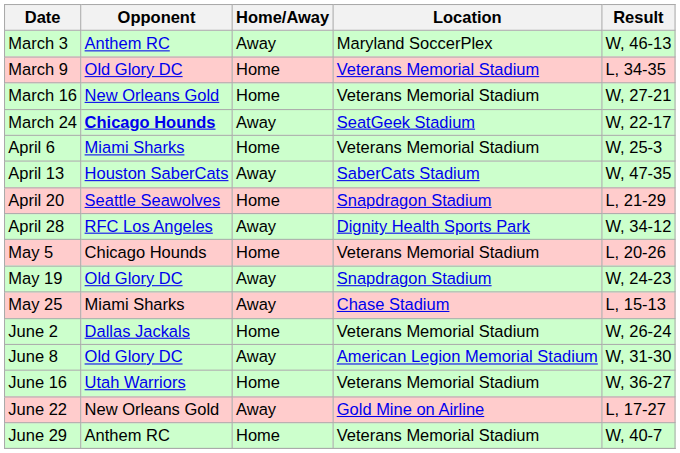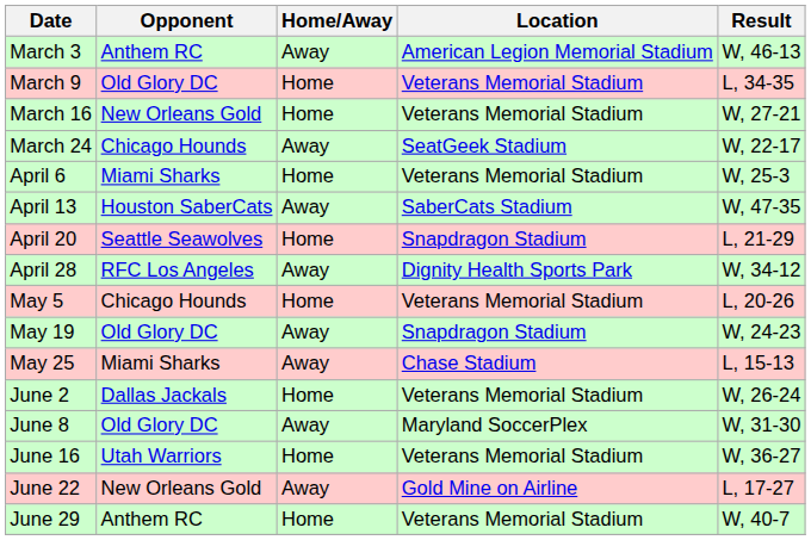 <table class="wikitable mw-collapsible">
 <tr>
 <th>Date</th>
 <th>Opponent</th>
 <th>Home/Away</th>
 <th>Location</th>
 <th>Result</th>
 </tr>
 <tr bgcolor="#CCFFCC">
 <td>March 3</td>
 <td><a href='#'>Anthem RC</a></td>
 <td>Away</td>
-<td>Maryland SoccerPlex</td>
+<td><a href='#'>American Legion Memorial Stadium</a></td>
 <td>W, 46-13</td>
 </tr>
 <tr bgcolor="#FFCCCC">
 <td>March 9</td>
 <td><a href='#'>Old Glory DC</a></td>
 <td>Home</td>
 <td><a href='#'>Veterans Memorial Stadium</a></td>
 <td>L, 34-35</td>
 </tr>
 <tr bgcolor="#CCFFCC">
 <td>March 16</td>
 <td><a href='#'>New Orleans Gold</a></td>
 <td>Home</td>
 <td>Veterans Memorial Stadium</td>
 <td>W, 27-21</td>
 </tr>
 <tr bgcolor="#CCFFCC">
 <td>March 24</td>
-<td><strong><a href='#'>Chicago Hounds</a></strong></td>
+<td><a href='#'>Chicago Hounds</a></td>
 <td>Away</td>
 <td><a href='#'>SeatGeek Stadium</a></td>
 <td>W, 22-17</td>
 </tr>
 <tr bgcolor="#CCFFCC">
 <td>April 6</td>
 <td><a href='#'>Miami Sharks</a></td>
 <td>Home</td>
 <td>Veterans Memorial Stadium</td>
 <td>W, 25-3</td>
 </tr>
 <tr bgcolor="#CCFFCC">
 <td>April 13</td>
 <td><a href='#'>Houston SaberCats</a></td>
 <td>Away</td>
 <td><a href='#'>SaberCats Stadium</a></td>
 <td>W, 47-35</td>
 </tr>
 <tr bgcolor="#FFCCCC">
 <td>April 20</td>
 <td><a href='#'>Seattle Seawolves</a></td>
 <td>Home</td>
 <td><a href='#'>Snapdragon Stadium</a></td>
 <td>L, 21-29</td>
 </tr>
 <tr bgcolor="#CCFFCC">
 <td>April 28</td>
 <td><a href='#'>RFC Los Angeles</a></td>
 <td>Away</td>
 <td><a href='#'>Dignity Health Sports Park</a></td>
 <td>W, 34-12</td>
 </tr>
 <tr bgcolor="#FFCCCC">
 <td>May 5</td>
 <td>Chicago Hounds</td>
 <td>Home</td>
 <td>Veterans Memorial Stadium</td>
 <td>L, 20-26</td>
 </tr>
 <tr bgcolor="#CCFFCC">
 <td>May 19</td>
 <td><a href='#'>Old Glory DC</a></td>
 <td>Away</td>
 <td><a href='#'>Snapdragon Stadium</a></td>
 <td>W, 24-23</td>
 </tr>
 <tr bgcolor="#FFCCCC">
 <td>May 25</td>
 <td>Miami Sharks</td>
 <td>Away</td>
 <td><a href='#'>Chase Stadium</a></td>
 <td>L, 15-13</td>
 </tr>
 <tr bgcolor="#CCFFCC">
 <td>June 2</td>
 <td><a href='#'>Dallas Jackals</a></td>
 <td>Home</td>
 <td>Veterans Memorial Stadium</td>
 <td>W, 26-24</td>
 </tr>
 <tr bgcolor="#CCFFCC">
 <td>June 8</td>
 <td><a href='#'>Old Glory DC</a></td>
 <td>Away</td>
-<td><a href='#'>American Legion Memorial Stadium</a></td>
+<td>Maryland SoccerPlex</td>
 <td>W, 31-30</td>
 </tr>
 <tr bgcolor="#CCFFCC">
 <td>June 16</td>
 <td><a href='#'>Utah Warriors</a></td>
 <td>Home</td>
 <td>Veterans Memorial Stadium</td>
 <td>W, 36-27</td>
 </tr>
 <tr bgcolor="#FFCCCC">
 <td>June 22</td>
 <td>New Orleans Gold</td>
 <td>Away</td>
 <td><a href='#'>Gold Mine on Airline</a></td>
 <td>L, 17-27</td>
 </tr>
 <tr bgcolor="#CCFFCC">
 <td>June 29</td>
 <td>Anthem RC</td>
 <td>Home</td>
 <td>Veterans Memorial Stadium</td>
 <td>W, 40-7</td>
 </tr>
 <tr>
 </tr>
 </table>
